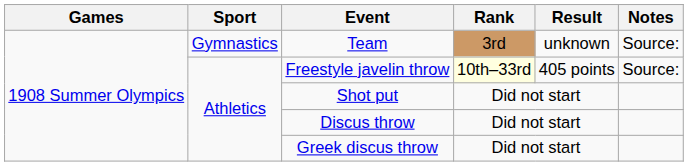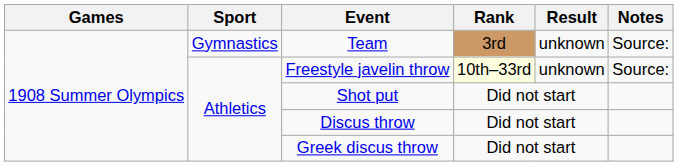 <table class="wikitable" style=" text-align:center;">
 <tr>
 <th>Games</th>
 <th>Sport</th>
 <th>Event</th>
 <th>Rank</th>
 <th>Result</th>
 <th>Notes</th>
 </tr>
 <tr>
 <td rowspan=5><a href='#'>1908 Summer Olympics</a></td>
 <td><a href='#'>Gymnastics</a></td>
 <td><a href='#'>Team</a></td>
 <td style=background-color:#cc9966>3rd</td>
 <td>unknown</td>
 <td>Source: </td>
 </tr>
 <tr>
 <td rowspan=4><a href='#'>Athletics</a></td>
 <td><a href='#'>Freestyle javelin throw</a></td>
 <td style="background: lightyellow;">10th–33rd</td>
-<td>405 points</td>
+<td>unknown</td>
 <td>Source: </td>
 </tr>
 <tr>
 <td><a href='#'>Shot put</a></td>
 <td colspan=2>Did not start</td>
 <td></td>
 </tr>
 <tr>
 <td><a href='#'>Discus throw</a></td>
 <td colspan=2>Did not start</td>
 <td></td>
 </tr>
 <tr>
 <td><a href='#'>Greek discus throw</a></td>
 <td colspan=2>Did not start</td>
 <td></td>
 </tr>
 </table>
